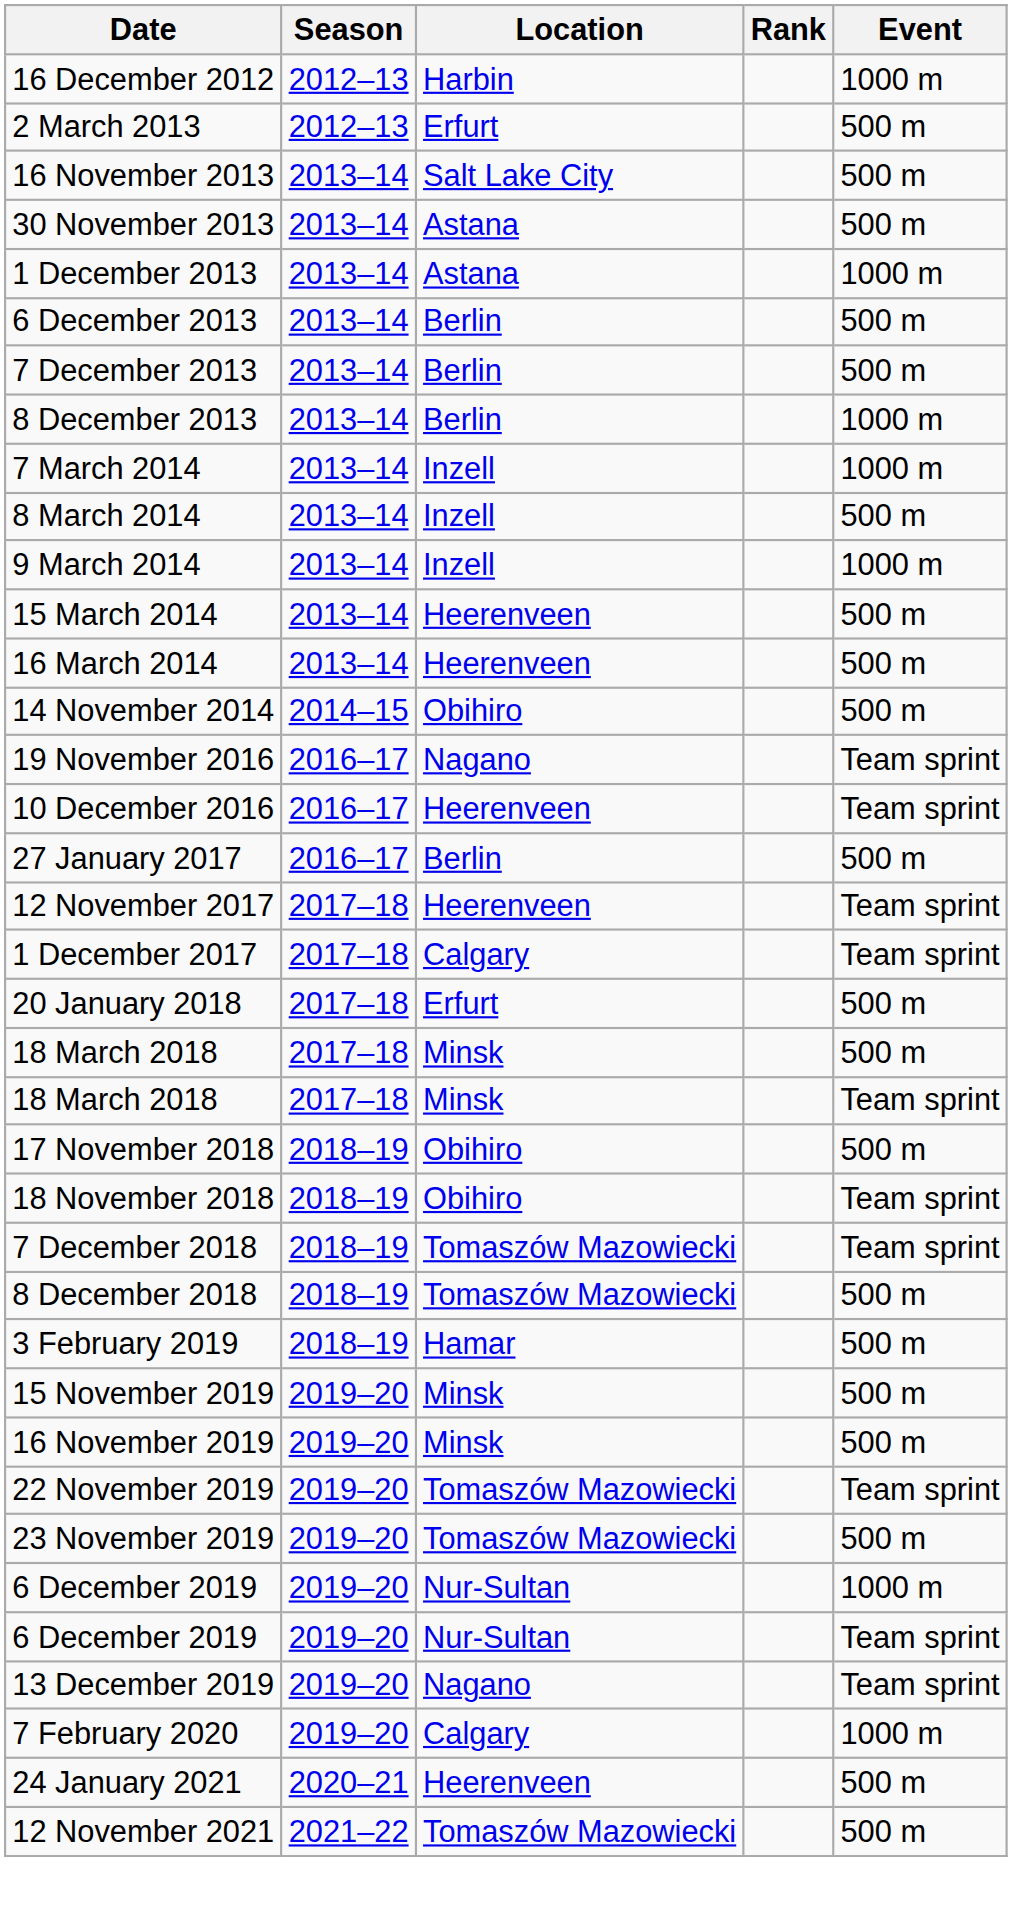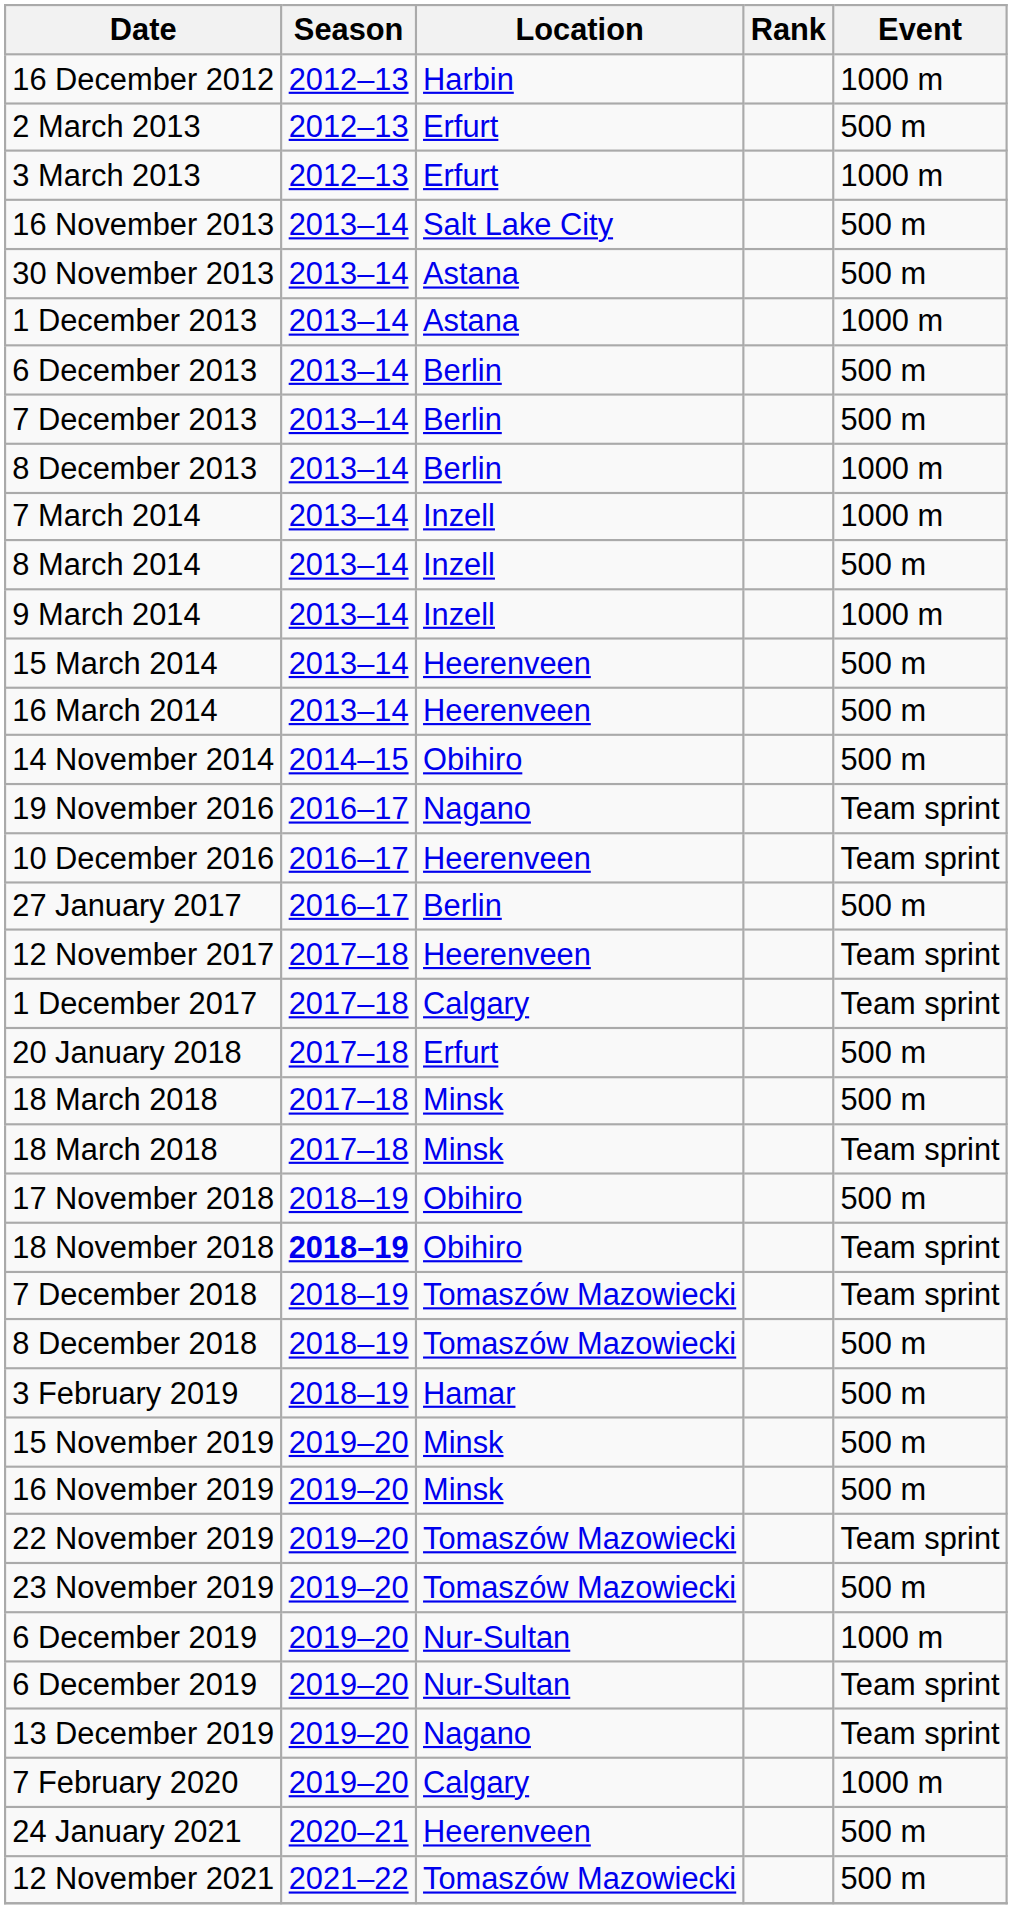 <table class="wikitable sortable" style="font-size:90%" style="text-align:center">
 <tr>
 <th>Date</th>
 <th>Season</th>
 <th>Location</th>
 <th>Rank</th>
 <th>Event</th>
 </tr>
 <tr>
 <td>16 December 2012</td>
 <td><a href='#'>2012–13</a></td>
 <td><a href='#'>Harbin</a></td>
 <td></td>
 <td>1000 m</td>
 </tr>
 <tr>
 <td>2 March 2013</td>
 <td><a href='#'>2012–13</a></td>
 <td><a href='#'>Erfurt</a></td>
 <td></td>
 <td>500 m</td>
+</tr>
+<tr>
+<td>3 March 2013</td>
+<td><a href='#'>2012–13</a></td>
+<td><a href='#'>Erfurt</a></td>
+<td></td>
+<td>1000 m</td>
 </tr>
 <tr>
 <td>16 November 2013</td>
 <td><a href='#'>2013–14</a></td>
 <td><a href='#'>Salt Lake City</a></td>
 <td></td>
 <td>500 m</td>
 </tr>
 <tr>
 <td>30 November 2013</td>
 <td><a href='#'>2013–14</a></td>
 <td><a href='#'>Astana</a></td>
 <td></td>
 <td>500 m</td>
 </tr>
 <tr>
 <td>1 December 2013</td>
 <td><a href='#'>2013–14</a></td>
 <td><a href='#'>Astana</a></td>
 <td></td>
 <td>1000 m</td>
 </tr>
 <tr>
 <td>6 December 2013</td>
 <td><a href='#'>2013–14</a></td>
 <td><a href='#'>Berlin</a></td>
 <td></td>
 <td>500 m</td>
 </tr>
 <tr>
 <td>7 December 2013</td>
 <td><a href='#'>2013–14</a></td>
 <td><a href='#'>Berlin</a></td>
 <td></td>
 <td>500 m</td>
 </tr>
 <tr>
 <td>8 December 2013</td>
 <td><a href='#'>2013–14</a></td>
 <td><a href='#'>Berlin</a></td>
 <td></td>
 <td>1000 m</td>
 </tr>
 <tr>
 <td>7 March 2014</td>
 <td><a href='#'>2013–14</a></td>
 <td><a href='#'>Inzell</a></td>
 <td></td>
 <td>1000 m</td>
 </tr>
 <tr>
 <td>8 March 2014</td>
 <td><a href='#'>2013–14</a></td>
 <td><a href='#'>Inzell</a></td>
 <td></td>
 <td>500 m</td>
 </tr>
 <tr>
 <td>9 March 2014</td>
 <td><a href='#'>2013–14</a></td>
 <td><a href='#'>Inzell</a></td>
 <td></td>
 <td>1000 m</td>
 </tr>
 <tr>
 <td>15 March 2014</td>
 <td><a href='#'>2013–14</a></td>
 <td><a href='#'>Heerenveen</a></td>
 <td></td>
 <td>500 m</td>
 </tr>
 <tr>
 <td>16 March 2014</td>
 <td><a href='#'>2013–14</a></td>
 <td><a href='#'>Heerenveen</a></td>
 <td></td>
 <td>500 m</td>
 </tr>
 <tr>
 <td>14 November 2014</td>
 <td><a href='#'>2014–15</a></td>
 <td><a href='#'>Obihiro</a></td>
 <td></td>
 <td>500 m</td>
 </tr>
 <tr>
 <td>19 November 2016</td>
 <td><a href='#'>2016–17</a></td>
 <td><a href='#'>Nagano</a></td>
 <td></td>
 <td>Team sprint</td>
 </tr>
 <tr>
 <td>10 December 2016</td>
 <td><a href='#'>2016–17</a></td>
 <td><a href='#'>Heerenveen</a></td>
 <td></td>
 <td>Team sprint</td>
 </tr>
 <tr>
 <td>27 January 2017</td>
 <td><a href='#'>2016–17</a></td>
 <td><a href='#'>Berlin</a></td>
 <td></td>
 <td>500 m</td>
 </tr>
 <tr>
 <td>12 November 2017</td>
 <td><a href='#'>2017–18</a></td>
 <td><a href='#'>Heerenveen</a></td>
 <td></td>
 <td>Team sprint</td>
 </tr>
 <tr>
 <td>1 December 2017</td>
 <td><a href='#'>2017–18</a></td>
 <td><a href='#'>Calgary</a></td>
 <td></td>
 <td>Team sprint</td>
 </tr>
 <tr>
 <td>20 January 2018</td>
 <td><a href='#'>2017–18</a></td>
 <td><a href='#'>Erfurt</a></td>
 <td></td>
 <td>500 m</td>
 </tr>
 <tr>
 <td>18 March 2018</td>
 <td><a href='#'>2017–18</a></td>
 <td><a href='#'>Minsk</a></td>
 <td></td>
 <td>500 m</td>
 </tr>
 <tr>
 <td>18 March 2018</td>
 <td><a href='#'>2017–18</a></td>
 <td><a href='#'>Minsk</a></td>
 <td></td>
 <td>Team sprint</td>
 </tr>
 <tr>
 <td>17 November 2018</td>
 <td><a href='#'>2018–19</a></td>
 <td><a href='#'>Obihiro</a></td>
 <td></td>
 <td>500 m</td>
 </tr>
 <tr>
 <td>18 November 2018</td>
-<td><a href='#'>2018–19</a></td>
+<td><strong><a href='#'>2018–19</a></strong></td>
 <td><a href='#'>Obihiro</a></td>
 <td></td>
 <td>Team sprint</td>
 </tr>
 <tr>
 <td>7 December 2018</td>
 <td><a href='#'>2018–19</a></td>
 <td><a href='#'>Tomaszów Mazowiecki</a></td>
 <td></td>
 <td>Team sprint</td>
 </tr>
 <tr>
 <td>8 December 2018</td>
 <td><a href='#'>2018–19</a></td>
 <td><a href='#'>Tomaszów Mazowiecki</a></td>
 <td></td>
 <td>500 m</td>
 </tr>
 <tr>
 <td>3 February 2019</td>
 <td><a href='#'>2018–19</a></td>
 <td><a href='#'>Hamar</a></td>
 <td></td>
 <td>500 m</td>
 </tr>
 <tr>
 <td>15 November 2019</td>
 <td><a href='#'>2019–20</a></td>
 <td><a href='#'>Minsk</a></td>
 <td></td>
 <td>500 m</td>
 </tr>
 <tr>
 <td>16 November 2019</td>
 <td><a href='#'>2019–20</a></td>
 <td><a href='#'>Minsk</a></td>
 <td></td>
 <td>500 m</td>
 </tr>
 <tr>
 <td>22 November 2019</td>
 <td><a href='#'>2019–20</a></td>
 <td><a href='#'>Tomaszów Mazowiecki</a></td>
 <td></td>
 <td>Team sprint</td>
 </tr>
 <tr>
 <td>23 November 2019</td>
 <td><a href='#'>2019–20</a></td>
 <td><a href='#'>Tomaszów Mazowiecki</a></td>
 <td></td>
 <td>500 m</td>
 </tr>
 <tr>
 <td>6 December 2019</td>
 <td><a href='#'>2019–20</a></td>
 <td><a href='#'>Nur-Sultan</a></td>
 <td></td>
 <td>1000 m</td>
 </tr>
 <tr>
 <td>6 December 2019</td>
 <td><a href='#'>2019–20</a></td>
 <td><a href='#'>Nur-Sultan</a></td>
 <td></td>
 <td>Team sprint</td>
 </tr>
 <tr>
 <td>13 December 2019</td>
 <td><a href='#'>2019–20</a></td>
 <td><a href='#'>Nagano</a></td>
 <td></td>
 <td>Team sprint</td>
 </tr>
 <tr>
 <td>7 February 2020</td>
 <td><a href='#'>2019–20</a></td>
 <td><a href='#'>Calgary</a></td>
 <td></td>
 <td>1000 m</td>
 </tr>
 <tr>
 <td>24 January 2021</td>
 <td><a href='#'>2020–21</a></td>
 <td><a href='#'>Heerenveen</a></td>
 <td></td>
 <td>500 m</td>
 </tr>
 <tr>
 <td>12 November 2021</td>
 <td><a href='#'>2021–22</a></td>
 <td><a href='#'>Tomaszów Mazowiecki</a></td>
 <td></td>
 <td>500 m</td>
 </tr>
 <tr>
 </tr>
 </table>
